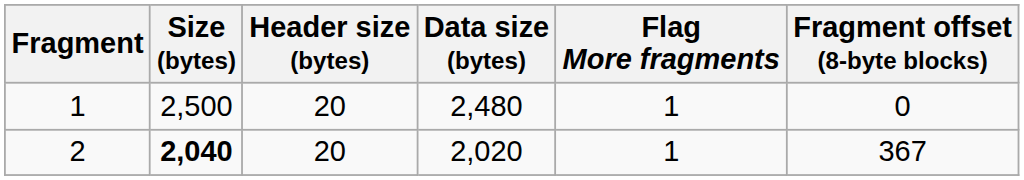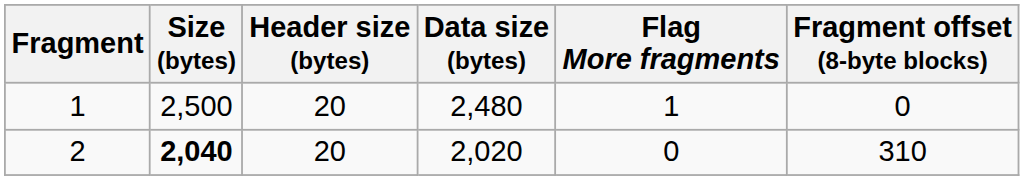 <table class=wikitable style=text-align:center>
 <tr>
 <th>Fragment</th>
 <th>Size<br><small>(bytes)</small></th>
 <th>Header size<br><small>(bytes)</small></th>
 <th>Data size<br><small>(bytes)</small></th>
 <th>Flag<br><em>More fragments</em></th>
 <th>Fragment offset<br><small>(8-byte blocks)</small></th>
 </tr>
 <tr>
 <td>1</td>
 <td>2,500</td>
 <td>20</td>
 <td>2,480</td>
 <td>1</td>
 <td>0</td>
 </tr>
 <tr>
 <td>2</td>
 <td><strong>2,040</strong></td>
 <td>20</td>
 <td>2,020</td>
-<td>1</td>
-<td>367</td>
+<td>0</td>
+<td>310</td>
 </tr>
 </table>
